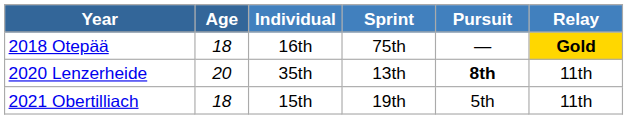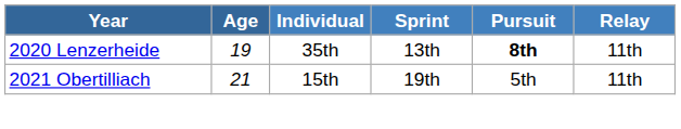 <table class="wikitable" style="font-size:95%; text-align:center; border:grey solid 1px; border-collapse:collapse; background:#ffffff;">
 <tr>
 <th style="background-color:#369; color:white;    width:160px;">Year</th>
 <th style="background-color:#369; color:white;    width:40px;">Age</th>
 <th style="background-color:#4180be; color:white; width:75px;">Individual</th>
 <th style="background-color:#4180be; color:white; width:75px;">Sprint</th>
 <th style="background-color:#4180be; color:white; width:75px;">Pursuit</th>
 <th style="background-color:#4180be; color:white; width:75px;">Relay</th>
 </tr>
 <tr>
-<td align=left> <a href='#'>2018 Otepää</a></td>
-<td><em>18</em></td>
-<td>16th</td>
-<td>75th</td>
-<td>—</td>
-<td style="background:gold"><strong>Gold</strong></td>
-</tr>
-<tr>
 <td align=left> <a href='#'>2020 Lenzerheide</a></td>
-<td><em>20</em></td>
+<td><em>19</em></td>
 <td>35th</td>
 <td>13th</td>
 <td><strong>8th</strong></td>
 <td>11th</td>
 </tr>
 <tr>
 <td align=left> <a href='#'>2021 Obertilliach</a></td>
-<td><em>18</em></td>
+<td><em>21</em></td>
 <td>15th</td>
 <td>19th</td>
 <td>5th</td>
 <td>11th</td>
 </tr>
 </table>
